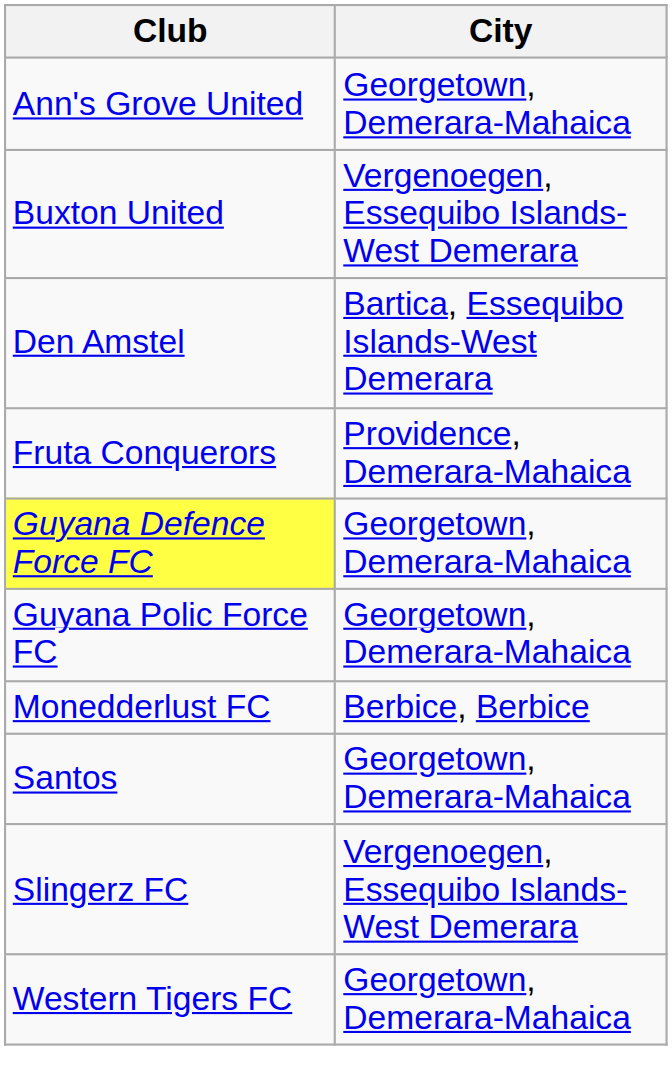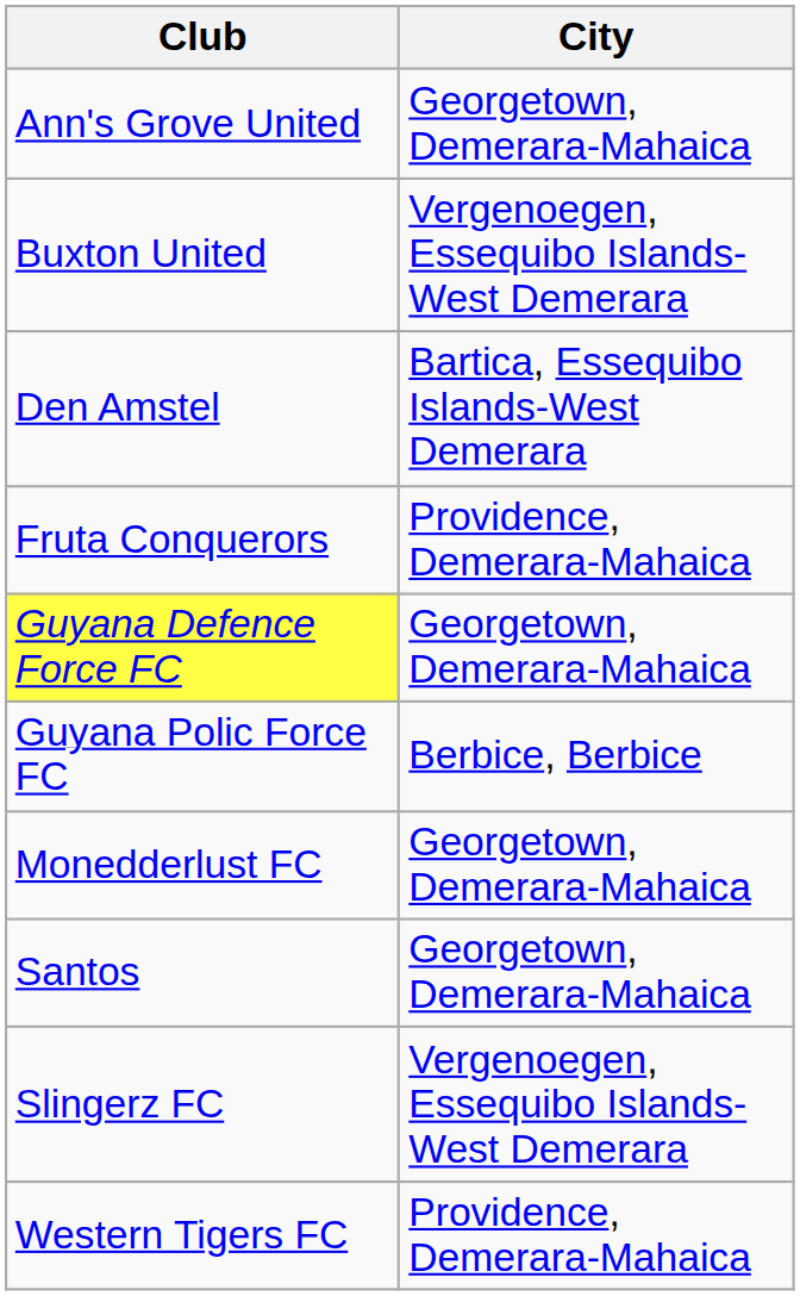 <table class="wikitable">
 <tr>
 <th width="150px">Club</th>
 <th width="150px">City</th>
 </tr>
 <tr>
 <td><a href='#'>Ann's Grove United</a></td>
 <td><a href='#'>Georgetown</a>, <a href='#'>Demerara-Mahaica</a></td>
 </tr>
 <tr>
 <td><a href='#'>Buxton United</a></td>
 <td><a href='#'>Vergenoegen</a>, <a href='#'>Essequibo Islands-West Demerara</a></td>
 </tr>
 <tr>
 <td><a href='#'>Den Amstel</a></td>
 <td><a href='#'>Bartica</a>, <a href='#'>Essequibo Islands-West Demerara</a></td>
 </tr>
 <tr>
 <td><a href='#'>Fruta Conquerors</a></td>
 <td><a href='#'>Providence</a>, <a href='#'>Demerara-Mahaica</a></td>
 </tr>
 <tr>
 <td style="background:#FFFF44"><em><a href='#'>Guyana Defence Force FC</a></em></td>
 <td><a href='#'>Georgetown</a>, <a href='#'>Demerara-Mahaica</a></td>
 </tr>
 <tr>
 <td><a href='#'>Guyana Polic Force FC</a></td>
-<td><a href='#'>Georgetown</a>, <a href='#'>Demerara-Mahaica</a></td>
+<td><a href='#'>Berbice</a>, <a href='#'>Berbice</a></td>
 </tr>
 <tr>
 <td><a href='#'>Monedderlust FC</a></td>
-<td><a href='#'>Berbice</a>, <a href='#'>Berbice</a></td>
+<td><a href='#'>Georgetown</a>, <a href='#'>Demerara-Mahaica</a></td>
 </tr>
 <tr>
 <td><a href='#'>Santos</a></td>
 <td><a href='#'>Georgetown</a>, <a href='#'>Demerara-Mahaica</a></td>
 </tr>
 <tr>
 <td><a href='#'>Slingerz FC</a></td>
 <td><a href='#'>Vergenoegen</a>, <a href='#'>Essequibo Islands-West Demerara</a></td>
 </tr>
 <tr>
 <td><a href='#'>Western Tigers FC</a></td>
-<td><a href='#'>Georgetown</a>, <a href='#'>Demerara-Mahaica</a></td>
+<td><a href='#'>Providence</a>, <a href='#'>Demerara-Mahaica</a></td>
 </tr>
 </table>
